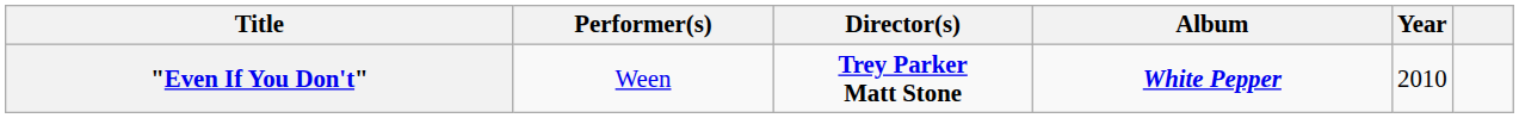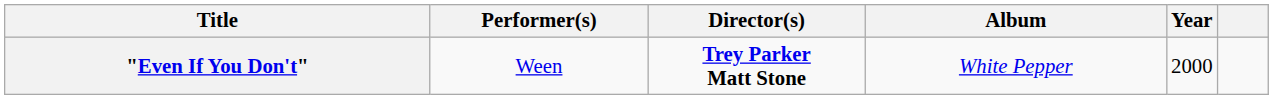 <table class="wikitable plainrowheaders" style="text-align: center;">
 <tr>
 <th scope="col" style="width:20em;">Title</th>
 <th scope="col" style="width:10em;">Performer(s)</th>
 <th scope="col" style="width:10em;">Director(s)</th>
 <th scope="col" style="width:14em;">Album</th>
 <th scope="col" style="width:2em;">Year</th>
 <th scope="col" style="width:2em;" class="unsortable"></th>
 </tr>
 <tr>
 <th scope="row">"<a href='#'>Even If You Don't</a>"</th>
 <td><a href='#'>Ween</a></td>
 <td><strong><a href='#'>Trey Parker</a><br>Matt Stone</strong></td>
-<td><strong><em><a href='#'>White Pepper</a></em></strong></td>
-<td>2010</td>
+<td><em><a href='#'>White Pepper</a></em></td>
+<td>2000</td>
 <td style="text-align:center;"></td>
 </tr>
 </table>
